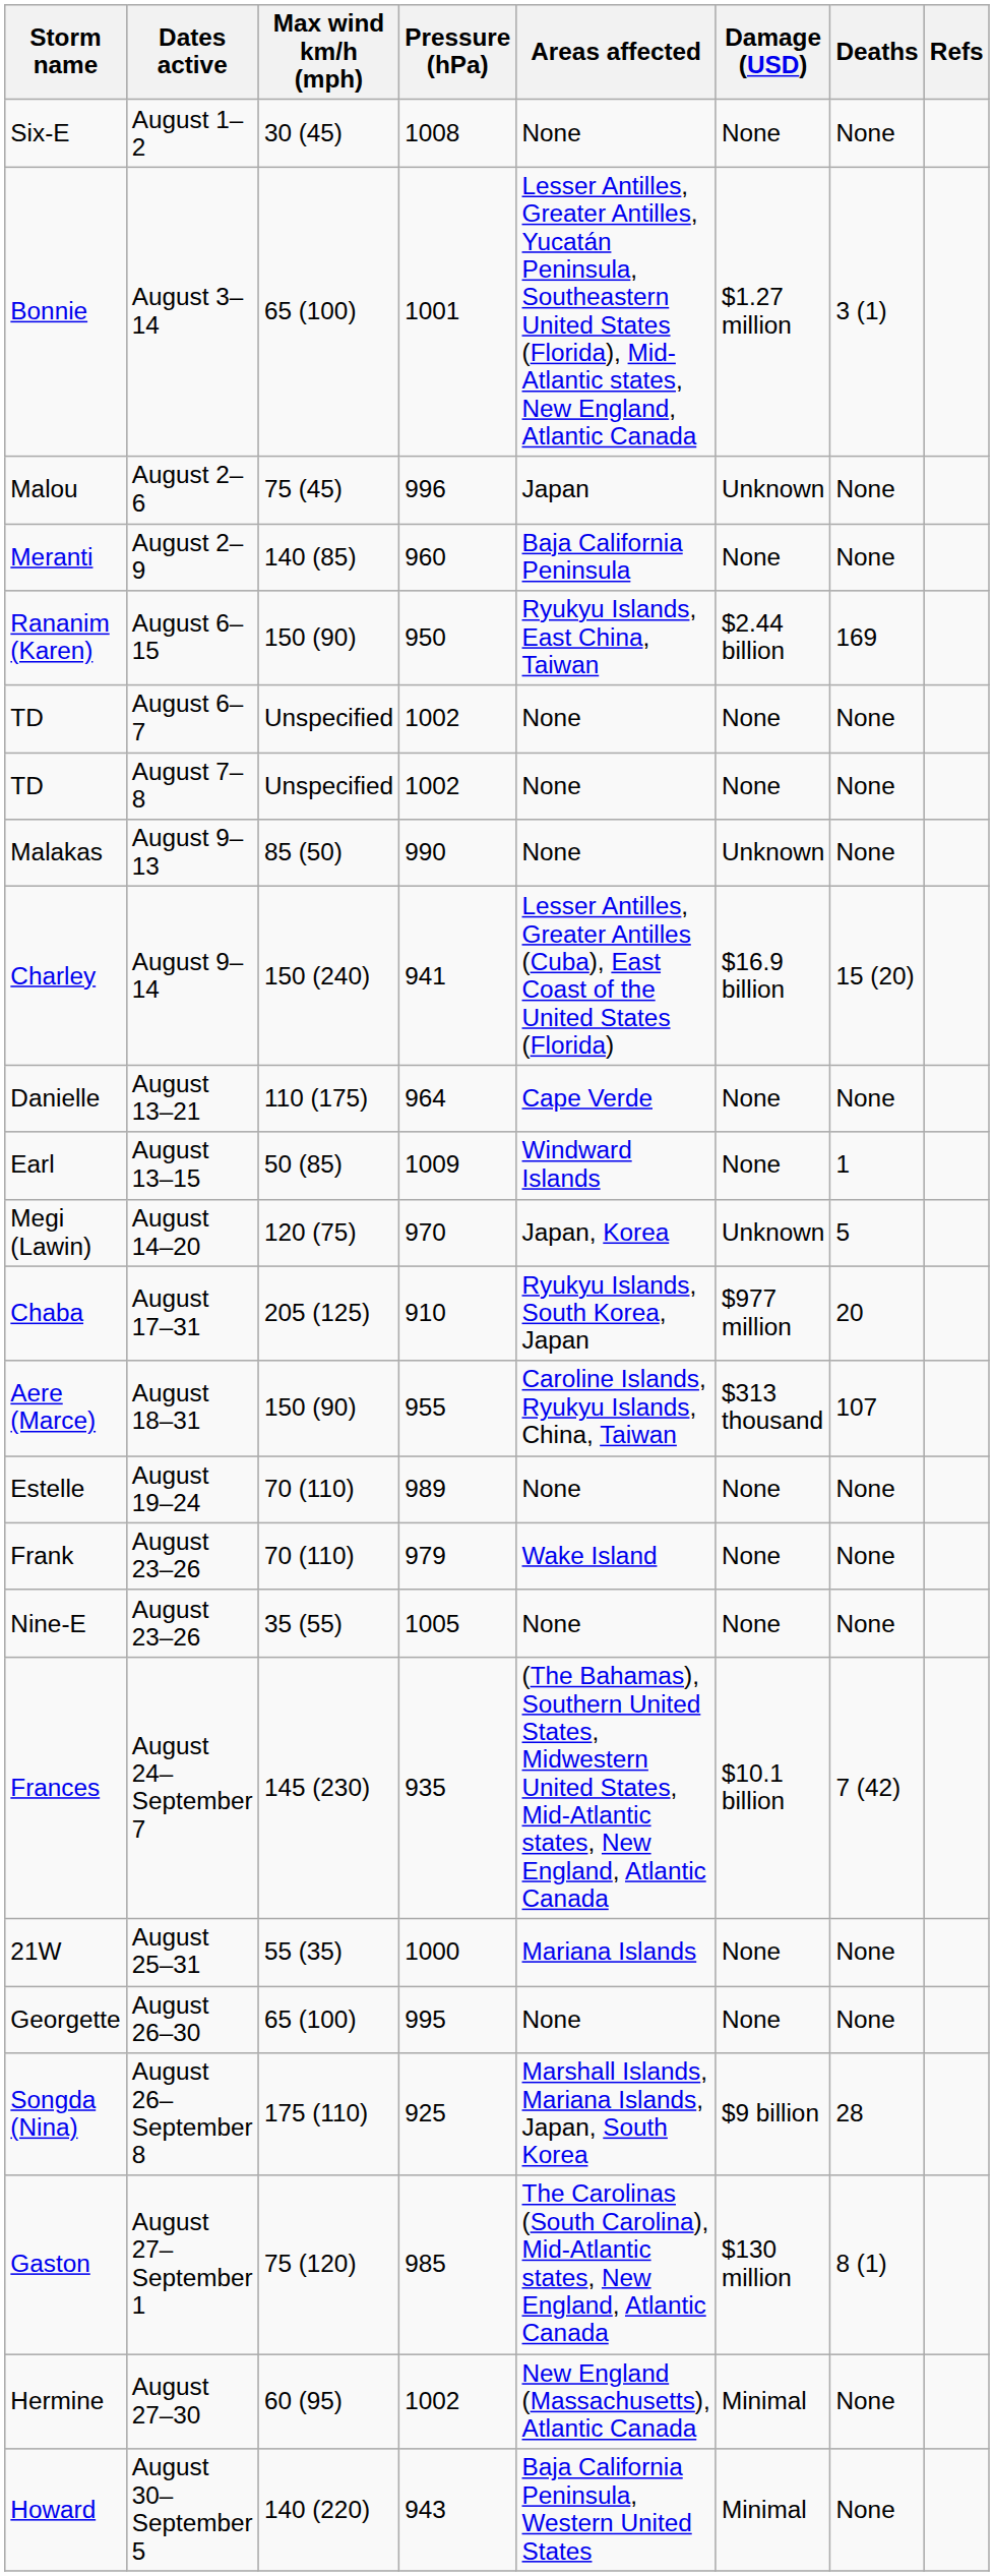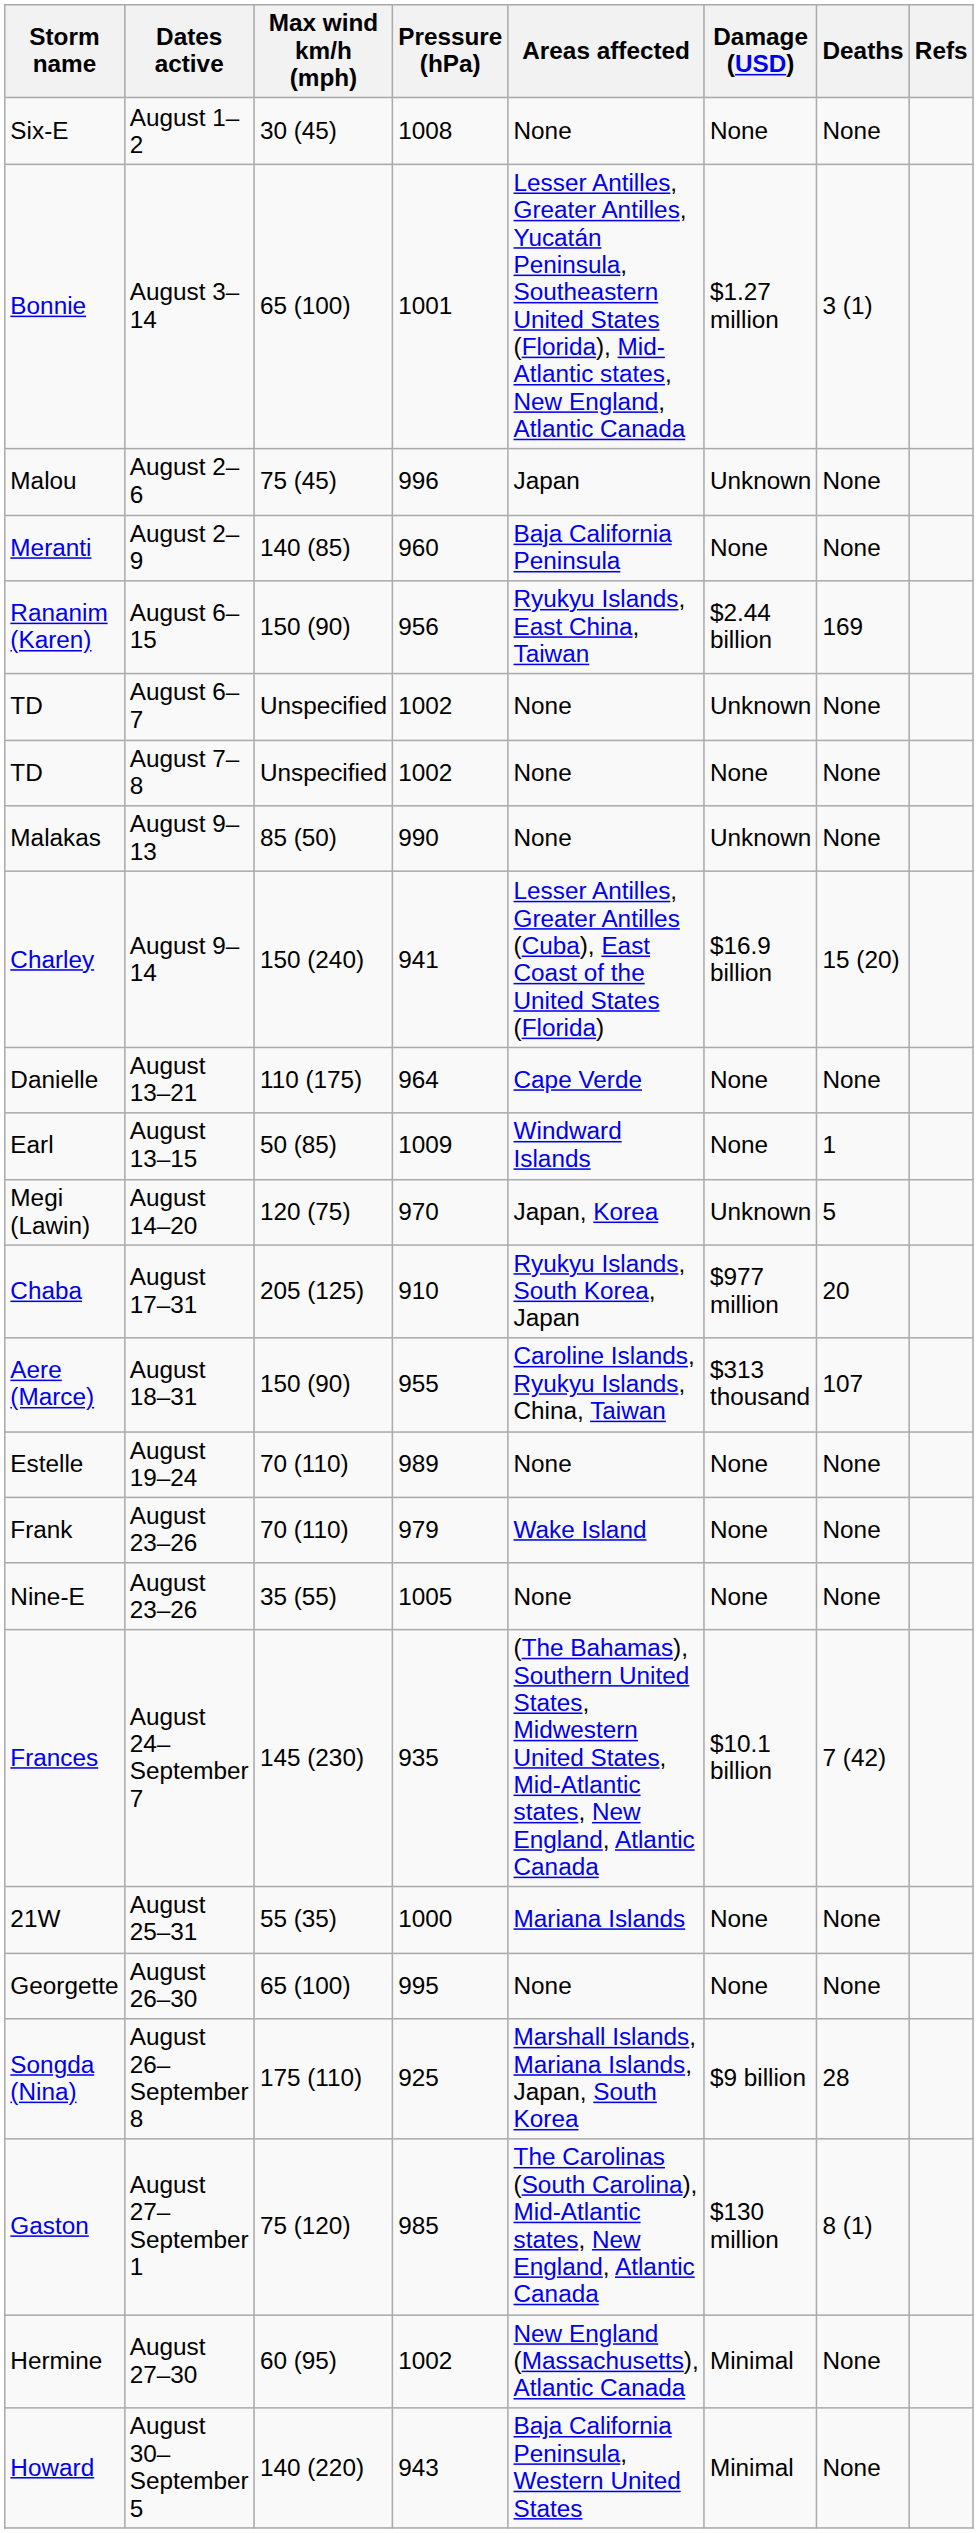 <table class="wikitable sortable">
 <tr>
 <th width="5%">Storm name</th>
 <th width="15%">Dates active</th>
 <th width="10%">Max wind<br>km/h (mph)</th>
 <th width="5%">Pressure<br>(hPa)</th>
 <th width="30%">Areas affected</th>
 <th width="10%">Damage<br>(<a href='#'>USD</a>)</th>
 <th width="5%">Deaths</th>
 <th width="5%">Refs</th>
 </tr>
 <tr>
 <td>Six-E</td>
 <td>August 1–2</td>
 <td>30 (45)</td>
 <td>1008</td>
 <td>None</td>
 <td>None</td>
 <td>None</td>
 <td></td>
 </tr>
 <tr>
 <td><a href='#'>Bonnie</a></td>
 <td>August 3–14</td>
 <td>65 (100)</td>
 <td>1001</td>
 <td><a href='#'>Lesser Antilles</a>, <a href='#'>Greater Antilles</a>, <a href='#'>Yucatán Peninsula</a>, <a href='#'>Southeastern United States</a> (<a href='#'>Florida</a>), <a href='#'>Mid-Atlantic states</a>, <a href='#'>New England</a>, <a href='#'>Atlantic Canada</a></td>
 <td>$1.27 million</td>
 <td>3 (1)</td>
 <td></td>
 </tr>
 <tr>
 <td>Malou</td>
 <td>August 2–6</td>
 <td>75 (45)</td>
 <td>996</td>
 <td>Japan</td>
 <td>Unknown</td>
 <td>None</td>
 <td></td>
 </tr>
 <tr>
 <td><a href='#'>Meranti</a></td>
 <td>August 2–9</td>
 <td>140 (85)</td>
 <td>960</td>
 <td><a href='#'>Baja California Peninsula</a></td>
 <td>None</td>
 <td>None</td>
 <td></td>
 </tr>
 <tr>
 <td><a href='#'>Rananim (Karen)</a></td>
 <td>August 6–15</td>
 <td>150 (90)</td>
-<td>950</td>
+<td>956</td>
 <td><a href='#'>Ryukyu Islands</a>, <a href='#'>East China</a>, <a href='#'>Taiwan</a></td>
 <td>$2.44 billion</td>
 <td>169</td>
 <td></td>
 </tr>
 <tr>
 <td>TD</td>
 <td>August 6–7</td>
 <td>Unspecified</td>
 <td>1002</td>
 <td>None</td>
-<td>None</td>
+<td>Unknown</td>
 <td>None</td>
 <td></td>
 </tr>
 <tr>
 <td>TD</td>
 <td>August 7–8</td>
 <td>Unspecified</td>
 <td>1002</td>
 <td>None</td>
 <td>None</td>
 <td>None</td>
 <td></td>
 </tr>
 <tr>
 <td>Malakas</td>
 <td>August 9–13</td>
 <td>85 (50)</td>
 <td>990</td>
 <td>None</td>
 <td>Unknown</td>
 <td>None</td>
 <td></td>
 </tr>
 <tr>
 <td><a href='#'>Charley</a></td>
 <td>August 9–14</td>
 <td>150 (240)</td>
 <td>941</td>
 <td><a href='#'>Lesser Antilles</a>, <a href='#'>Greater Antilles</a> (<a href='#'>Cuba</a>), <a href='#'>East Coast of the United States</a> (<a href='#'>Florida</a>)</td>
 <td>$16.9 billion</td>
 <td>15 (20)</td>
 <td></td>
 </tr>
 <tr>
 <td>Danielle</td>
 <td>August 13–21</td>
 <td>110 (175)</td>
 <td>964</td>
 <td><a href='#'>Cape Verde</a></td>
 <td>None</td>
 <td>None</td>
 <td></td>
 </tr>
 <tr>
 <td>Earl</td>
 <td>August 13–15</td>
 <td>50 (85)</td>
 <td>1009</td>
 <td><a href='#'>Windward Islands</a></td>
 <td>None</td>
 <td>1</td>
 <td></td>
 </tr>
 <tr>
 <td>Megi (Lawin)</td>
 <td>August 14–20</td>
 <td>120 (75)</td>
 <td>970</td>
 <td>Japan, <a href='#'>Korea</a></td>
 <td>Unknown</td>
 <td>5</td>
 <td></td>
 </tr>
 <tr>
 <td><a href='#'>Chaba</a></td>
 <td>August 17–31</td>
 <td>205 (125)</td>
 <td>910</td>
 <td><a href='#'>Ryukyu Islands</a>, <a href='#'>South Korea</a>, Japan</td>
 <td>$977 million</td>
 <td>20</td>
 <td></td>
 </tr>
 <tr>
 <td><a href='#'>Aere (Marce)</a></td>
 <td>August 18–31</td>
 <td>150 (90)</td>
 <td>955</td>
 <td><a href='#'>Caroline Islands</a>, <a href='#'>Ryukyu Islands</a>, China, <a href='#'>Taiwan</a></td>
 <td>$313 thousand</td>
 <td>107</td>
 <td></td>
 </tr>
 <tr>
 <td>Estelle</td>
 <td>August 19–24</td>
 <td>70 (110)</td>
 <td>989</td>
 <td>None</td>
 <td>None</td>
 <td>None</td>
 <td></td>
 </tr>
 <tr>
 <td>Frank</td>
 <td>August 23–26</td>
 <td>70 (110)</td>
 <td>979</td>
 <td><a href='#'>Wake Island</a></td>
 <td>None</td>
 <td>None</td>
 <td></td>
 </tr>
 <tr>
 <td>Nine-E</td>
 <td>August 23–26</td>
 <td>35 (55)</td>
 <td>1005</td>
 <td>None</td>
 <td>None</td>
 <td>None</td>
 <td></td>
 </tr>
 <tr>
 <td><a href='#'>Frances</a></td>
 <td>August 24–September 7</td>
 <td>145 (230)</td>
 <td>935</td>
 <td>(<a href='#'>The Bahamas</a>), <a href='#'>Southern United States</a>, <a href='#'>Midwestern United States</a>, <a href='#'>Mid-Atlantic states</a>, <a href='#'>New England</a>, <a href='#'>Atlantic Canada</a></td>
 <td>$10.1 billion</td>
 <td>7 (42)</td>
 <td></td>
 </tr>
 <tr>
 <td>21W</td>
 <td>August 25–31</td>
 <td>55 (35)</td>
 <td>1000</td>
 <td><a href='#'>Mariana Islands</a></td>
 <td>None</td>
 <td>None</td>
 <td></td>
 </tr>
 <tr>
 <td>Georgette</td>
 <td>August 26–30</td>
 <td>65 (100)</td>
 <td>995</td>
 <td>None</td>
 <td>None</td>
 <td>None</td>
 <td></td>
 </tr>
 <tr>
 <td><a href='#'>Songda (Nina)</a></td>
 <td>August 26–September 8</td>
 <td>175 (110)</td>
 <td>925</td>
 <td><a href='#'>Marshall Islands</a>, <a href='#'>Mariana Islands</a>, Japan, <a href='#'>South Korea</a></td>
 <td>$9 billion</td>
 <td>28</td>
 <td></td>
 </tr>
 <tr>
 <td><a href='#'>Gaston</a></td>
 <td>August 27–September 1</td>
 <td>75 (120)</td>
 <td>985</td>
 <td><a href='#'>The Carolinas</a> (<a href='#'>South Carolina</a>), <a href='#'>Mid-Atlantic states</a>, <a href='#'>New England</a>, <a href='#'>Atlantic Canada</a></td>
 <td>$130 million</td>
 <td>8 (1)</td>
 <td></td>
 </tr>
 <tr>
 <td>Hermine</td>
 <td>August 27–30</td>
 <td>60 (95)</td>
 <td>1002</td>
 <td><a href='#'>New England</a> (<a href='#'>Massachusetts</a>), <a href='#'>Atlantic Canada</a></td>
 <td>Minimal</td>
 <td>None</td>
 <td></td>
 </tr>
 <tr>
 <td><a href='#'>Howard</a></td>
 <td>August 30–September 5</td>
 <td>140 (220)</td>
 <td>943</td>
 <td><a href='#'>Baja California Peninsula</a>, <a href='#'>Western United States</a></td>
 <td>Minimal</td>
 <td>None</td>
 <td></td>
 </tr>
 </table>
